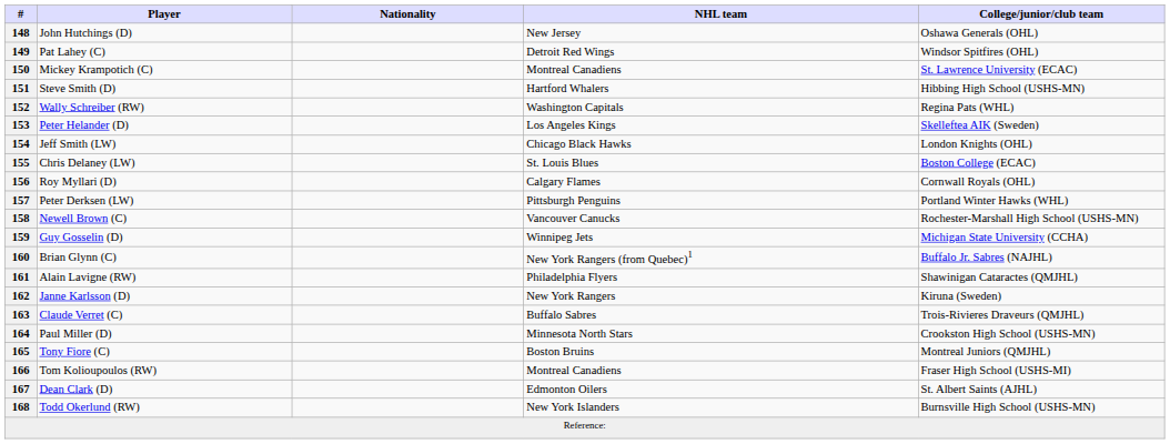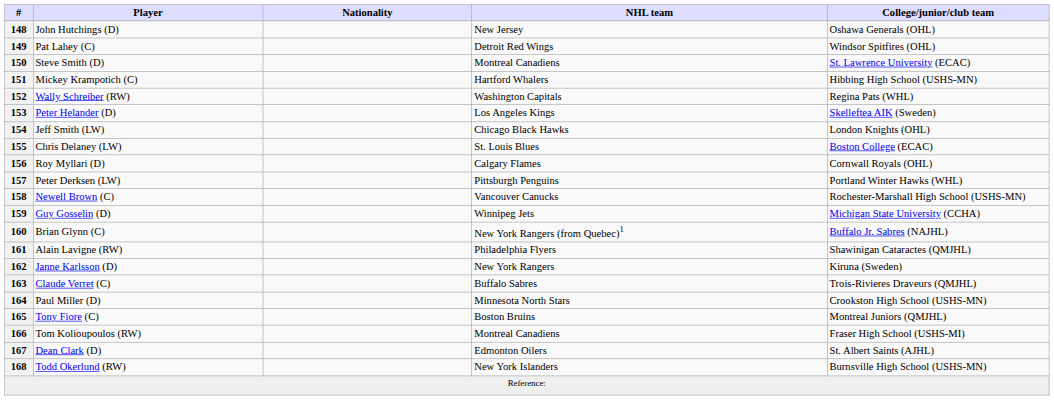 <table class="wikitable" style="width: 100%">
 <tr>
 <th style="background:#ddf; width:2.75%;">#</th>
 <th style="background:#ddf; width:22.0%;">Player</th>
 <th style="background:#ddf; width:20.0%;">Nationality</th>
 <th style="background:#ddf; width:34.0%;">NHL team</th>
 <th style="background:#ddf; width:100.0%;">College/junior/club team</th>
 </tr>
 <tr>
 <th>148</th>
 <td>John Hutchings (D)</td>
 <td></td>
 <td>New Jersey</td>
 <td>Oshawa Generals (OHL)</td>
 </tr>
 <tr>
 <th>149</th>
 <td>Pat Lahey (C)</td>
 <td></td>
 <td>Detroit Red Wings</td>
 <td>Windsor Spitfires (OHL)</td>
 </tr>
 <tr>
 <th>150</th>
-<td>Mickey Krampotich (C)</td>
+<td>Steve Smith (D)</td>
 <td></td>
 <td>Montreal Canadiens</td>
 <td><a href='#'>St. Lawrence University</a> (ECAC)</td>
 </tr>
 <tr>
 <th>151</th>
-<td>Steve Smith (D)</td>
+<td>Mickey Krampotich (C)</td>
 <td></td>
 <td>Hartford Whalers</td>
 <td>Hibbing High School (USHS-MN)</td>
 </tr>
 <tr>
 <th>152</th>
 <td><a href='#'>Wally Schreiber</a> (RW)</td>
 <td></td>
 <td>Washington Capitals</td>
 <td>Regina Pats (WHL)</td>
 </tr>
 <tr>
 <th>153</th>
 <td><a href='#'>Peter Helander</a> (D)</td>
 <td></td>
 <td>Los Angeles Kings</td>
 <td><a href='#'>Skelleftea AIK</a> (Sweden)</td>
 </tr>
 <tr>
 <th>154</th>
 <td>Jeff Smith (LW)</td>
 <td></td>
 <td>Chicago Black Hawks</td>
 <td>London Knights (OHL)</td>
 </tr>
 <tr>
 <th>155</th>
 <td>Chris Delaney (LW)</td>
 <td></td>
 <td>St. Louis Blues</td>
 <td><a href='#'>Boston College</a> (ECAC)</td>
 </tr>
 <tr>
 <th>156</th>
 <td>Roy Myllari (D)</td>
 <td></td>
 <td>Calgary Flames</td>
 <td>Cornwall Royals (OHL)</td>
 </tr>
 <tr>
 <th>157</th>
 <td>Peter Derksen (LW)</td>
 <td></td>
 <td>Pittsburgh Penguins</td>
 <td>Portland Winter Hawks (WHL)</td>
 </tr>
 <tr>
 <th>158</th>
 <td><a href='#'>Newell Brown</a> (C)</td>
 <td></td>
 <td>Vancouver Canucks</td>
 <td>Rochester-Marshall High School (USHS-MN)</td>
 </tr>
 <tr>
 <th>159</th>
 <td><a href='#'>Guy Gosselin</a> (D)</td>
 <td></td>
 <td>Winnipeg Jets</td>
 <td><a href='#'>Michigan State University</a> (CCHA)</td>
 </tr>
 <tr>
 <th>160</th>
 <td>Brian Glynn (C)</td>
 <td></td>
 <td>New York Rangers (from Quebec)<sup>1</sup></td>
 <td><a href='#'>Buffalo Jr. Sabres</a> (NAJHL)</td>
 </tr>
 <tr>
 <th>161</th>
 <td>Alain Lavigne (RW)</td>
 <td></td>
 <td>Philadelphia Flyers</td>
 <td>Shawinigan Cataractes (QMJHL)</td>
 </tr>
 <tr>
 <th>162</th>
 <td><a href='#'>Janne Karlsson</a> (D)</td>
 <td></td>
 <td>New York Rangers</td>
 <td>Kiruna (Sweden)</td>
 </tr>
 <tr>
 <th>163</th>
 <td><a href='#'>Claude Verret</a> (C)</td>
 <td></td>
 <td>Buffalo Sabres</td>
 <td>Trois-Rivieres Draveurs (QMJHL)</td>
 </tr>
 <tr>
 <th>164</th>
 <td>Paul Miller (D)</td>
 <td></td>
 <td>Minnesota North Stars</td>
 <td>Crookston High School (USHS-MN)</td>
 </tr>
 <tr>
 <th>165</th>
 <td><a href='#'>Tony Fiore</a> (C)</td>
 <td></td>
 <td>Boston Bruins</td>
 <td>Montreal Juniors (QMJHL)</td>
 </tr>
 <tr>
 <th>166</th>
 <td>Tom Kolioupoulos (RW)</td>
 <td></td>
 <td>Montreal Canadiens</td>
 <td>Fraser High School (USHS-MI)</td>
 </tr>
 <tr>
 <th>167</th>
 <td><a href='#'>Dean Clark</a> (D)</td>
 <td></td>
 <td>Edmonton Oilers</td>
 <td>St. Albert Saints (AJHL)</td>
 </tr>
 <tr>
 <th>168</th>
 <td><a href='#'>Todd Okerlund</a> (RW)</td>
 <td></td>
 <td>New York Islanders</td>
 <td>Burnsville High School (USHS-MN)</td>
 </tr>
 <tr>
 <td align=center colspan="6" bgcolor="#efefef"><sup>Reference:  </sup></td>
 </tr>
 </table>
